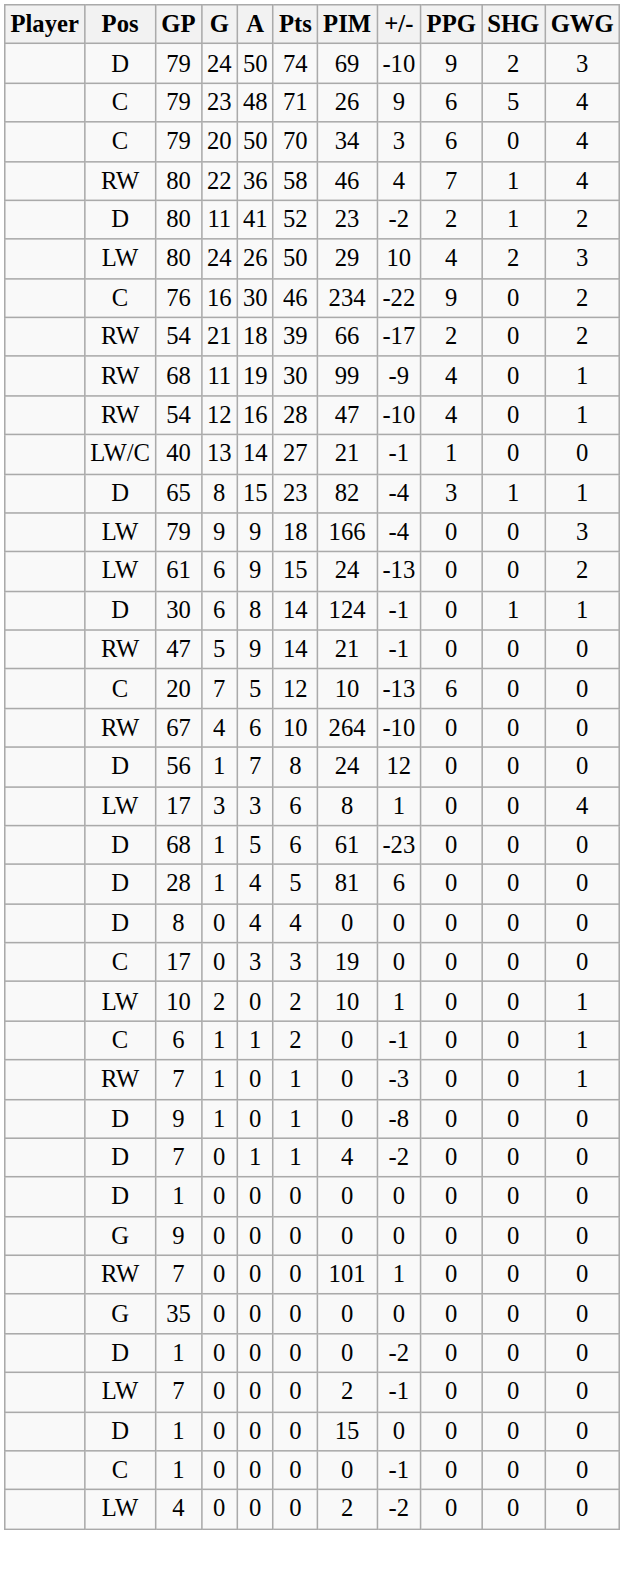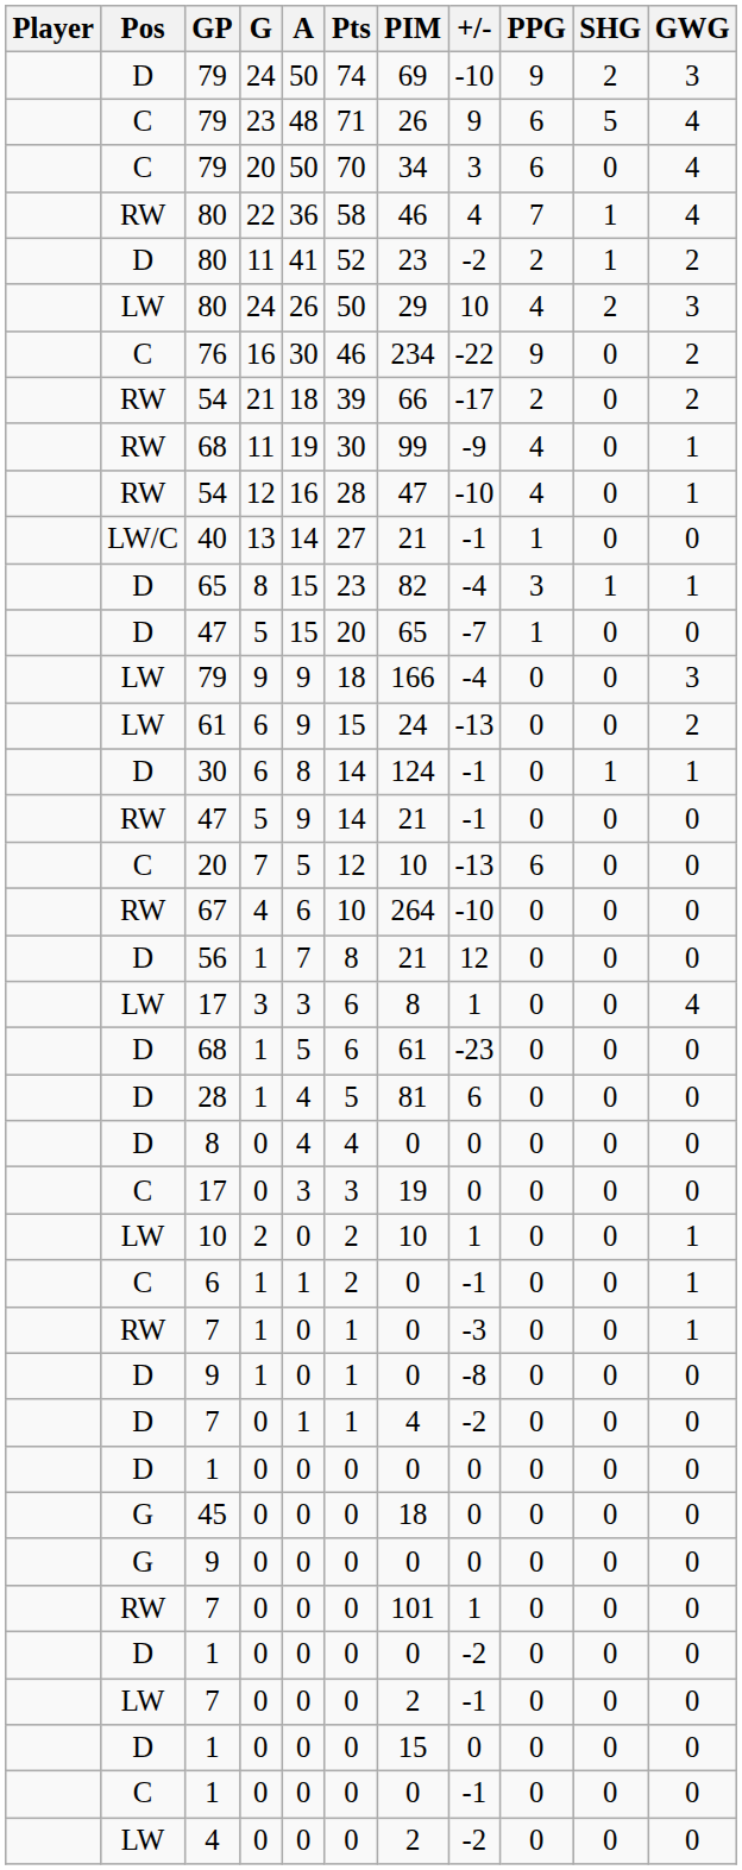 <table class="wikitable sortable" width="60%">
 <tr ALIGN="center">
 <th bgcolor="#DDDDFF" width="10%">Player</th>
 <th bgcolor="#DDDDFF" width="3%" title="Position">Pos</th>
 <th bgcolor="#DDDDFF" width="5%" title="Games played">GP</th>
 <th bgcolor="#DDDDFF" width="5%" title="Goals">G</th>
 <th bgcolor="#DDDDFF" width="5%" title="Assists">A</th>
 <th bgcolor="#DDDDFF" width="5%" title="Points">Pts</th>
 <th bgcolor="#DDDDFF" width="5%" title="Penalties in minutes">PIM</th>
 <th bgcolor="#DDDDFF" width="5%" title="Plus/minus">+/-</th>
 <th bgcolor="#DDDDFF" width="5%" title="Power-play goals">PPG</th>
 <th bgcolor="#DDDDFF" width="5%" title="Short-handed goals">SHG</th>
 <th bgcolor="#DDDDFF" width="5%" title="Game-winning goals">GWG</th>
 </tr>
 <tr align="center">
 <td align="right"></td>
 <td>D</td>
 <td>79</td>
 <td>24</td>
 <td>50</td>
 <td>74</td>
 <td>69</td>
 <td>-10</td>
 <td>9</td>
 <td>2</td>
 <td>3</td>
 </tr>
 <tr align="center">
 <td align="right"></td>
 <td>C</td>
 <td>79</td>
 <td>23</td>
 <td>48</td>
 <td>71</td>
 <td>26</td>
 <td>9</td>
 <td>6</td>
 <td>5</td>
 <td>4</td>
 </tr>
 <tr align="center">
 <td align="right"></td>
 <td>C</td>
 <td>79</td>
 <td>20</td>
 <td>50</td>
 <td>70</td>
 <td>34</td>
 <td>3</td>
 <td>6</td>
 <td>0</td>
 <td>4</td>
 </tr>
 <tr align="center">
 <td align="right"></td>
 <td>RW</td>
 <td>80</td>
 <td>22</td>
 <td>36</td>
 <td>58</td>
 <td>46</td>
 <td>4</td>
 <td>7</td>
 <td>1</td>
 <td>4</td>
 </tr>
 <tr align="center">
 <td align="right"></td>
 <td>D</td>
 <td>80</td>
 <td>11</td>
 <td>41</td>
 <td>52</td>
 <td>23</td>
 <td>-2</td>
 <td>2</td>
 <td>1</td>
 <td>2</td>
 </tr>
 <tr align="center">
 <td align="right"></td>
 <td>LW</td>
 <td>80</td>
 <td>24</td>
 <td>26</td>
 <td>50</td>
 <td>29</td>
 <td>10</td>
 <td>4</td>
 <td>2</td>
 <td>3</td>
 </tr>
 <tr align="center">
 <td align="right"></td>
 <td>C</td>
 <td>76</td>
 <td>16</td>
 <td>30</td>
 <td>46</td>
 <td>234</td>
 <td>-22</td>
 <td>9</td>
 <td>0</td>
 <td>2</td>
 </tr>
 <tr align="center">
 <td align="right"></td>
 <td>RW</td>
 <td>54</td>
 <td>21</td>
 <td>18</td>
 <td>39</td>
 <td>66</td>
 <td>-17</td>
 <td>2</td>
 <td>0</td>
 <td>2</td>
 </tr>
 <tr align="center">
 <td align="right"></td>
 <td>RW</td>
 <td>68</td>
 <td>11</td>
 <td>19</td>
 <td>30</td>
 <td>99</td>
 <td>-9</td>
 <td>4</td>
 <td>0</td>
 <td>1</td>
 </tr>
 <tr align="center">
 <td align="right"></td>
 <td>RW</td>
 <td>54</td>
 <td>12</td>
 <td>16</td>
 <td>28</td>
 <td>47</td>
 <td>-10</td>
 <td>4</td>
 <td>0</td>
 <td>1</td>
 </tr>
 <tr align="center">
 <td align="right"></td>
 <td>LW/C</td>
 <td>40</td>
 <td>13</td>
 <td>14</td>
 <td>27</td>
 <td>21</td>
 <td>-1</td>
 <td>1</td>
 <td>0</td>
 <td>0</td>
 </tr>
 <tr align="center">
 <td align="right"></td>
 <td>D</td>
 <td>65</td>
 <td>8</td>
 <td>15</td>
 <td>23</td>
 <td>82</td>
 <td>-4</td>
 <td>3</td>
 <td>1</td>
 <td>1</td>
 </tr>
 <tr align="center">
 <td align="right"></td>
+<td>D</td>
+<td>47</td>
+<td>5</td>
+<td>15</td>
+<td>20</td>
+<td>65</td>
+<td>-7</td>
+<td>1</td>
+<td>0</td>
+<td>0</td>
+</tr>
+<tr align="center">
+<td align="right"></td>
 <td>LW</td>
 <td>79</td>
 <td>9</td>
 <td>9</td>
 <td>18</td>
 <td>166</td>
 <td>-4</td>
 <td>0</td>
 <td>0</td>
 <td>3</td>
 </tr>
 <tr align="center">
 <td align="right"></td>
 <td>LW</td>
 <td>61</td>
 <td>6</td>
 <td>9</td>
 <td>15</td>
 <td>24</td>
 <td>-13</td>
 <td>0</td>
 <td>0</td>
 <td>2</td>
 </tr>
 <tr align="center">
 <td align="right"></td>
 <td>D</td>
 <td>30</td>
 <td>6</td>
 <td>8</td>
 <td>14</td>
 <td>124</td>
 <td>-1</td>
 <td>0</td>
 <td>1</td>
 <td>1</td>
 </tr>
 <tr align="center">
 <td align="right"></td>
 <td>RW</td>
 <td>47</td>
 <td>5</td>
 <td>9</td>
 <td>14</td>
 <td>21</td>
 <td>-1</td>
 <td>0</td>
 <td>0</td>
 <td>0</td>
 </tr>
 <tr align="center">
 <td align="right"></td>
 <td>C</td>
 <td>20</td>
 <td>7</td>
 <td>5</td>
 <td>12</td>
 <td>10</td>
 <td>-13</td>
 <td>6</td>
 <td>0</td>
 <td>0</td>
 </tr>
 <tr align="center">
 <td align="right"></td>
 <td>RW</td>
 <td>67</td>
 <td>4</td>
 <td>6</td>
 <td>10</td>
 <td>264</td>
 <td>-10</td>
 <td>0</td>
 <td>0</td>
 <td>0</td>
 </tr>
 <tr align="center">
 <td align="right"></td>
 <td>D</td>
 <td>56</td>
 <td>1</td>
 <td>7</td>
 <td>8</td>
-<td>24</td>
+<td>21</td>
 <td>12</td>
 <td>0</td>
 <td>0</td>
 <td>0</td>
 </tr>
 <tr align="center">
 <td align="right"></td>
 <td>LW</td>
 <td>17</td>
 <td>3</td>
 <td>3</td>
 <td>6</td>
 <td>8</td>
 <td>1</td>
 <td>0</td>
 <td>0</td>
 <td>4</td>
 </tr>
 <tr align="center">
 <td align="right"></td>
 <td>D</td>
 <td>68</td>
 <td>1</td>
 <td>5</td>
 <td>6</td>
 <td>61</td>
 <td>-23</td>
 <td>0</td>
 <td>0</td>
 <td>0</td>
 </tr>
 <tr align="center">
 <td align="right"></td>
 <td>D</td>
 <td>28</td>
 <td>1</td>
 <td>4</td>
 <td>5</td>
 <td>81</td>
 <td>6</td>
 <td>0</td>
 <td>0</td>
 <td>0</td>
 </tr>
 <tr align="center">
 <td align="right"></td>
 <td>D</td>
 <td>8</td>
 <td>0</td>
 <td>4</td>
 <td>4</td>
 <td>0</td>
 <td>0</td>
 <td>0</td>
 <td>0</td>
 <td>0</td>
 </tr>
 <tr align="center">
 <td align="right"></td>
 <td>C</td>
 <td>17</td>
 <td>0</td>
 <td>3</td>
 <td>3</td>
 <td>19</td>
 <td>0</td>
 <td>0</td>
 <td>0</td>
 <td>0</td>
 </tr>
 <tr align="center">
 <td align="right"></td>
 <td>LW</td>
 <td>10</td>
 <td>2</td>
 <td>0</td>
 <td>2</td>
 <td>10</td>
 <td>1</td>
 <td>0</td>
 <td>0</td>
 <td>1</td>
 </tr>
 <tr align="center">
 <td align="right"></td>
 <td>C</td>
 <td>6</td>
 <td>1</td>
 <td>1</td>
 <td>2</td>
 <td>0</td>
 <td>-1</td>
 <td>0</td>
 <td>0</td>
 <td>1</td>
 </tr>
 <tr align="center">
 <td align="right"></td>
 <td>RW</td>
 <td>7</td>
 <td>1</td>
 <td>0</td>
 <td>1</td>
 <td>0</td>
 <td>-3</td>
 <td>0</td>
 <td>0</td>
 <td>1</td>
 </tr>
 <tr align="center">
 <td align="right"></td>
 <td>D</td>
 <td>9</td>
 <td>1</td>
 <td>0</td>
 <td>1</td>
 <td>0</td>
 <td>-8</td>
 <td>0</td>
 <td>0</td>
 <td>0</td>
 </tr>
 <tr align="center">
 <td align="right"></td>
 <td>D</td>
 <td>7</td>
 <td>0</td>
 <td>1</td>
 <td>1</td>
 <td>4</td>
 <td>-2</td>
 <td>0</td>
 <td>0</td>
 <td>0</td>
 </tr>
 <tr align="center">
 <td align="right"></td>
 <td>D</td>
 <td>1</td>
 <td>0</td>
 <td>0</td>
 <td>0</td>
 <td>0</td>
 <td>0</td>
 <td>0</td>
 <td>0</td>
 <td>0</td>
 </tr>
 <tr align="center">
 <td align="right"></td>
 <td>G</td>
+<td>45</td>
+<td>0</td>
+<td>0</td>
+<td>0</td>
+<td>18</td>
+<td>0</td>
+<td>0</td>
+<td>0</td>
+<td>0</td>
+</tr>
+<tr align="center">
+<td align="right"></td>
+<td>G</td>
 <td>9</td>
 <td>0</td>
 <td>0</td>
 <td>0</td>
 <td>0</td>
 <td>0</td>
 <td>0</td>
 <td>0</td>
 <td>0</td>
 </tr>
 <tr align="center">
 <td align="right"></td>
 <td>RW</td>
 <td>7</td>
 <td>0</td>
 <td>0</td>
 <td>0</td>
 <td>101</td>
 <td>1</td>
-<td>0</td>
-<td>0</td>
-<td>0</td>
-</tr>
-<tr align="center">
-<td align="right"></td>
-<td>G</td>
-<td>35</td>
-<td>0</td>
-<td>0</td>
-<td>0</td>
-<td>0</td>
-<td>0</td>
 <td>0</td>
 <td>0</td>
 <td>0</td>
 </tr>
 <tr align="center">
 <td align="right"></td>
 <td>D</td>
 <td>1</td>
 <td>0</td>
 <td>0</td>
 <td>0</td>
 <td>0</td>
 <td>-2</td>
 <td>0</td>
 <td>0</td>
 <td>0</td>
 </tr>
 <tr align="center">
 <td align="right"></td>
 <td>LW</td>
 <td>7</td>
 <td>0</td>
 <td>0</td>
 <td>0</td>
 <td>2</td>
 <td>-1</td>
 <td>0</td>
 <td>0</td>
 <td>0</td>
 </tr>
 <tr align="center">
 <td align="right"></td>
 <td>D</td>
 <td>1</td>
 <td>0</td>
 <td>0</td>
 <td>0</td>
 <td>15</td>
 <td>0</td>
 <td>0</td>
 <td>0</td>
 <td>0</td>
 </tr>
 <tr align="center">
 <td align="right"></td>
 <td>C</td>
 <td>1</td>
 <td>0</td>
 <td>0</td>
 <td>0</td>
 <td>0</td>
 <td>-1</td>
 <td>0</td>
 <td>0</td>
 <td>0</td>
 </tr>
 <tr align="center">
 <td align="right"></td>
 <td>LW</td>
 <td>4</td>
 <td>0</td>
 <td>0</td>
 <td>0</td>
 <td>2</td>
 <td>-2</td>
 <td>0</td>
 <td>0</td>
 <td>0</td>
 </tr>
 </table>
